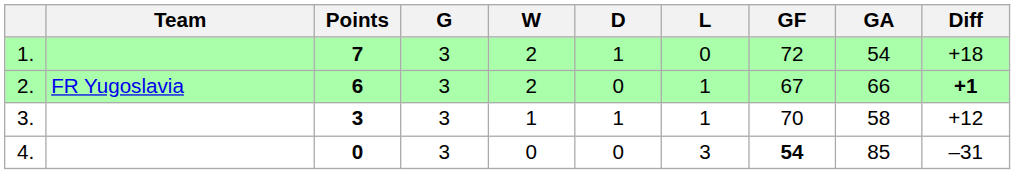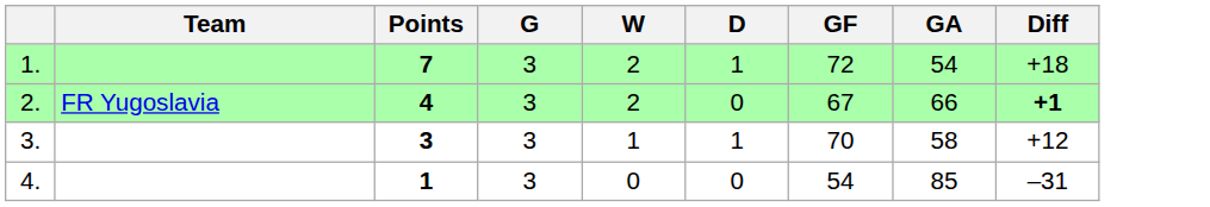 <table class=wikitable style="text-align:center">
 <tr bgcolor="#DCDCDC">
 <th width="25"></th>
 <th width="200">Team</th>
 <th width="60">Points</th>
 <th width="60">G</th>
 <th width="60">W</th>
 <th width="60">D</th>
-<th width="60">L</th>
 <th width="60">GF</th>
 <th width="60">GA</th>
 <th width="60">Diff</th>
 </tr>
 <tr bgcolor=#AAFFAA>
 <td>1.</td>
 <td align=left></td>
 <td><strong>7</strong></td>
 <td>3</td>
 <td>2</td>
 <td>1</td>
-<td>0</td>
 <td>72</td>
 <td>54</td>
 <td>+18</td>
 </tr>
 <tr bgcolor=#AAFFAA>
 <td>2.</td>
 <td align=left> <a href='#'>FR Yugoslavia</a></td>
-<td><strong>6</strong></td>
+<td><strong>4</strong></td>
 <td>3</td>
 <td>2</td>
 <td>0</td>
-<td>1</td>
 <td>67</td>
 <td>66</td>
 <td><strong>+1</strong></td>
 </tr>
 <tr bgcolor=#FFFFFF>
 <td>3.</td>
 <td align=left></td>
 <td><strong>3</strong></td>
 <td>3</td>
 <td>1</td>
 <td>1</td>
-<td>1</td>
 <td>70</td>
 <td>58</td>
 <td>+12</td>
 </tr>
 <tr bgcolor=#FFFFFF>
 <td>4.</td>
 <td align=left></td>
-<td><strong>0</strong></td>
+<td><strong>1</strong></td>
 <td>3</td>
 <td>0</td>
 <td>0</td>
-<td>3</td>
-<td><strong>54</strong></td>
+<td>54</td>
 <td>85</td>
 <td>–31</td>
 </tr>
 </table>
